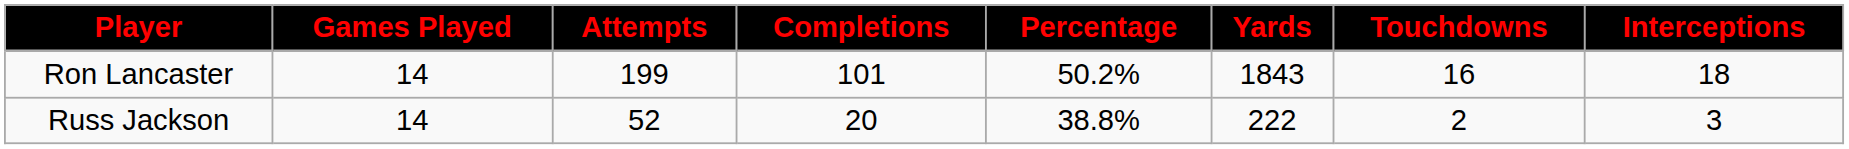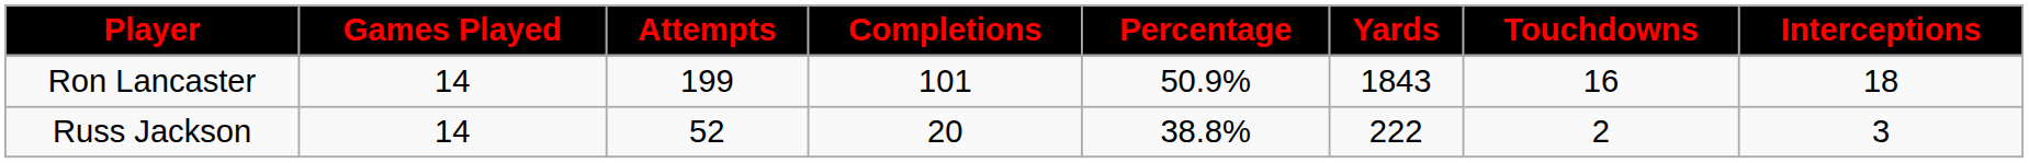 <table class="wikitable" width="80%">
 <tr align="center"  style="background:black;color:red;">
 <td><strong>Player</strong></td>
 <td><strong>Games Played</strong></td>
 <td><strong>Attempts</strong></td>
 <td><strong>Completions</strong></td>
 <td><strong>Percentage</strong></td>
 <td><strong>Yards</strong></td>
 <td><strong>Touchdowns</strong></td>
 <td><strong>Interceptions</strong></td>
 </tr>
 <tr align="center">
 <td>Ron Lancaster</td>
 <td>14</td>
 <td>199</td>
 <td>101</td>
-<td>50.2%</td>
+<td>50.9%</td>
 <td>1843</td>
 <td>16</td>
 <td>18</td>
 </tr>
 <tr align="center">
 <td>Russ Jackson</td>
 <td>14</td>
 <td>52</td>
 <td>20</td>
 <td>38.8%</td>
 <td>222</td>
 <td>2</td>
 <td>3</td>
 </tr>
 </table>
